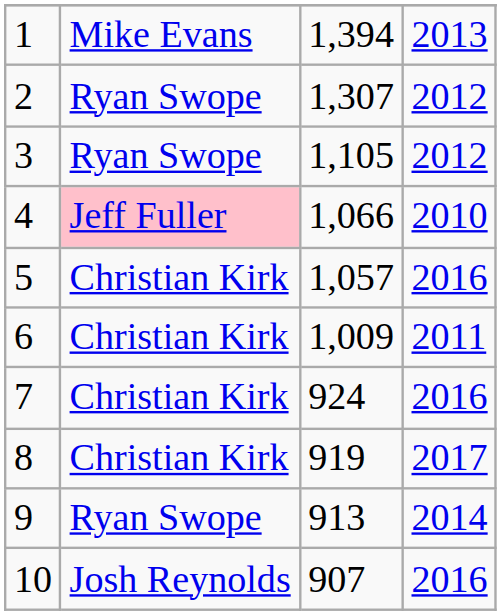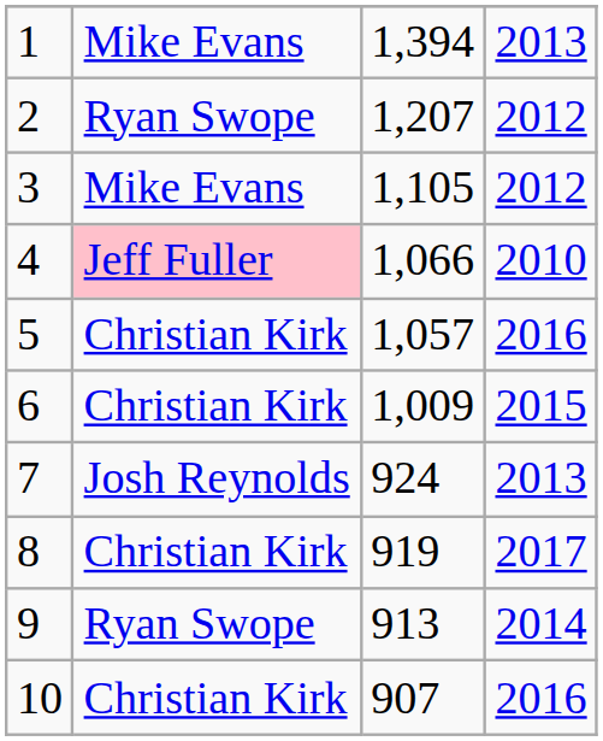 <table class="wikitable">
 <tr>
 </tr>
 <tr>
 <td>1</td>
 <td><a href='#'>Mike Evans</a></td>
 <td>1,394</td>
 <td><a href='#'>2013</a></td>
 </tr>
 <tr>
 <td>2</td>
 <td><a href='#'>Ryan Swope</a></td>
-<td>1,307</td>
+<td>1,207</td>
 <td><a href='#'>2012</a></td>
 </tr>
 <tr>
 <td>3</td>
-<td><a href='#'>Ryan Swope</a></td>
+<td><a href='#'>Mike Evans</a></td>
 <td>1,105</td>
 <td><a href='#'>2012</a></td>
 </tr>
 <tr>
 <td>4</td>
 <td style="background: pink;"><a href='#'>Jeff Fuller</a></td>
 <td>1,066</td>
 <td><a href='#'>2010</a></td>
 </tr>
 <tr>
 <td>5</td>
 <td><a href='#'>Christian Kirk</a></td>
 <td>1,057</td>
 <td><a href='#'>2016</a></td>
 </tr>
 <tr>
 <td>6</td>
 <td><a href='#'>Christian Kirk</a></td>
 <td>1,009</td>
-<td><a href='#'>2011</a></td>
+<td><a href='#'>2015</a></td>
 </tr>
 <tr>
 <td>7</td>
-<td><a href='#'>Christian Kirk</a></td>
+<td><a href='#'>Josh Reynolds</a></td>
 <td>924</td>
-<td><a href='#'>2016</a></td>
+<td><a href='#'>2013</a></td>
 </tr>
 <tr>
 <td>8</td>
 <td><a href='#'>Christian Kirk</a></td>
 <td>919</td>
 <td><a href='#'>2017</a></td>
 </tr>
 <tr>
 <td>9</td>
 <td><a href='#'>Ryan Swope</a></td>
 <td>913</td>
 <td><a href='#'>2014</a></td>
 </tr>
 <tr>
 <td>10</td>
-<td><a href='#'>Josh Reynolds</a></td>
+<td><a href='#'>Christian Kirk</a></td>
 <td>907</td>
 <td><a href='#'>2016</a></td>
 </tr>
 </table>
